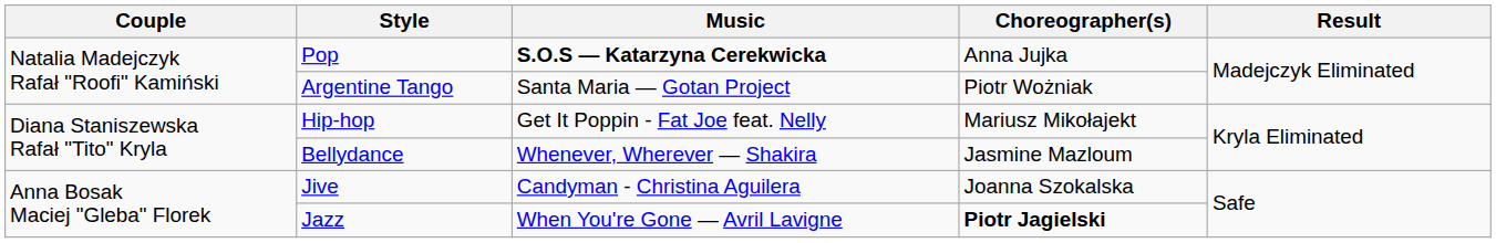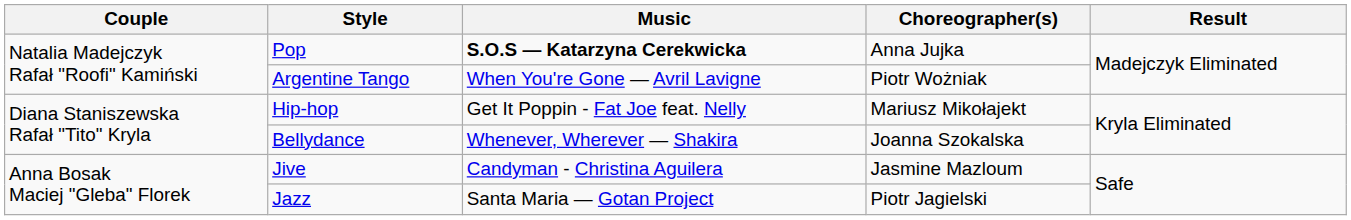 <table class="wikitable" style="width:90%;">
 <tr>
 <th>Couple</th>
 <th>Style</th>
 <th>Music</th>
 <th>Choreographer(s)</th>
 <th>Result</th>
 </tr>
 <tr>
 <td rowspan="2">Natalia Madejczyk<br>Rafał "Roofi" Kamiński</td>
 <td><a href='#'>Pop</a></td>
 <td><strong>S.O.S — Katarzyna Cerekwicka</strong></td>
 <td>Anna Jujka</td>
 <td rowspan="2">Madejczyk Eliminated</td>
 </tr>
 <tr>
 <td><a href='#'>Argentine Tango</a></td>
-<td>Santa Maria — <a href='#'>Gotan Project</a></td>
+<td><a href='#'>When You're Gone</a> — <a href='#'>Avril Lavigne</a></td>
 <td>Piotr Wożniak</td>
 </tr>
 <tr>
 <td rowspan="2">Diana Staniszewska<br>Rafał "Tito" Kryla</td>
 <td><a href='#'>Hip-hop</a></td>
 <td>Get It Poppin - <a href='#'>Fat Joe</a> feat. <a href='#'>Nelly</a></td>
 <td>Mariusz Mikołajekt</td>
 <td rowspan="2">Kryla Eliminated</td>
 </tr>
 <tr>
 <td><a href='#'>Bellydance</a></td>
 <td><a href='#'>Whenever, Wherever</a> — <a href='#'>Shakira</a></td>
-<td>Jasmine Mazloum</td>
+<td>Joanna Szokalska</td>
 </tr>
 <tr>
 <td rowspan="2">Anna Bosak <br>Maciej "Gleba" Florek</td>
 <td><a href='#'>Jive</a></td>
 <td><a href='#'>Candyman</a> - <a href='#'>Christina Aguilera</a></td>
-<td>Joanna Szokalska</td>
+<td>Jasmine Mazloum</td>
 <td rowspan="2">Safe</td>
 </tr>
 <tr>
 <td><a href='#'>Jazz</a></td>
-<td><a href='#'>When You're Gone</a> — <a href='#'>Avril Lavigne</a></td>
-<td><strong>Piotr Jagielski</strong></td>
+<td>Santa Maria — <a href='#'>Gotan Project</a></td>
+<td>Piotr Jagielski</td>
 </tr>
 </table>
